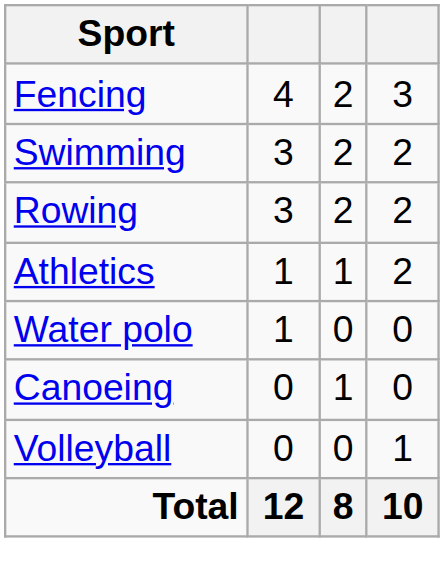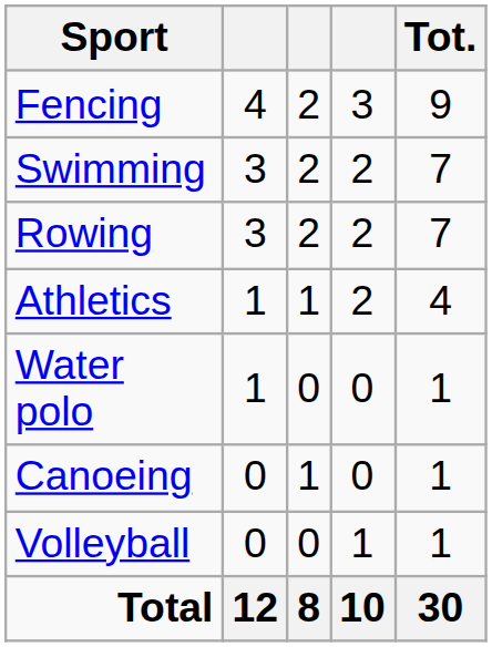 <table class="wikitable"  style="width:30%; text-align:center;">
 <tr>
 <th>Sport</th>
 <th></th>
 <th></th>
 <th></th>
+<th>Tot.</th>
 </tr>
 <tr>
 <td align=left> <a href='#'>Fencing</a></td>
 <td>4</td>
 <td>2</td>
 <td>3</td>
+<td>9</td>
 </tr>
 <tr>
 <td align=left> <a href='#'>Swimming</a></td>
 <td>3</td>
 <td>2</td>
 <td>2</td>
+<td>7</td>
 </tr>
 <tr>
 <td align=left> <a href='#'>Rowing</a></td>
 <td>3</td>
 <td>2</td>
 <td>2</td>
+<td>7</td>
 </tr>
 <tr>
 <td align=left> <a href='#'>Athletics</a></td>
 <td>1</td>
 <td>1</td>
 <td>2</td>
+<td>4</td>
 </tr>
 <tr>
 <td align=left> <a href='#'>Water polo</a></td>
 <td>1</td>
 <td>0</td>
 <td>0</td>
+<td>1</td>
 </tr>
 <tr>
 <td align=left> <a href='#'>Canoeing</a></td>
 <td>0</td>
 <td>1</td>
 <td>0</td>
+<td>1</td>
 </tr>
 <tr>
 <td align=left> <a href='#'>Volleyball</a></td>
 <td>0</td>
 <td>0</td>
+<td>1</td>
 <td>1</td>
 </tr>
 <tr>
 <td align=right><strong>Total</strong></td>
 <th>12</th>
 <th>8</th>
 <th>10</th>
+<th>30</th>
 </tr>
 </table>
